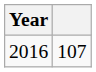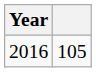 <table class="wikitable">
 <tr>
 <th>Year</th>
 <th></th>
 </tr>
 <tr>
 <td>2016</td>
-<td>107</td>
+<td>105</td>
 </tr>
 </table>
